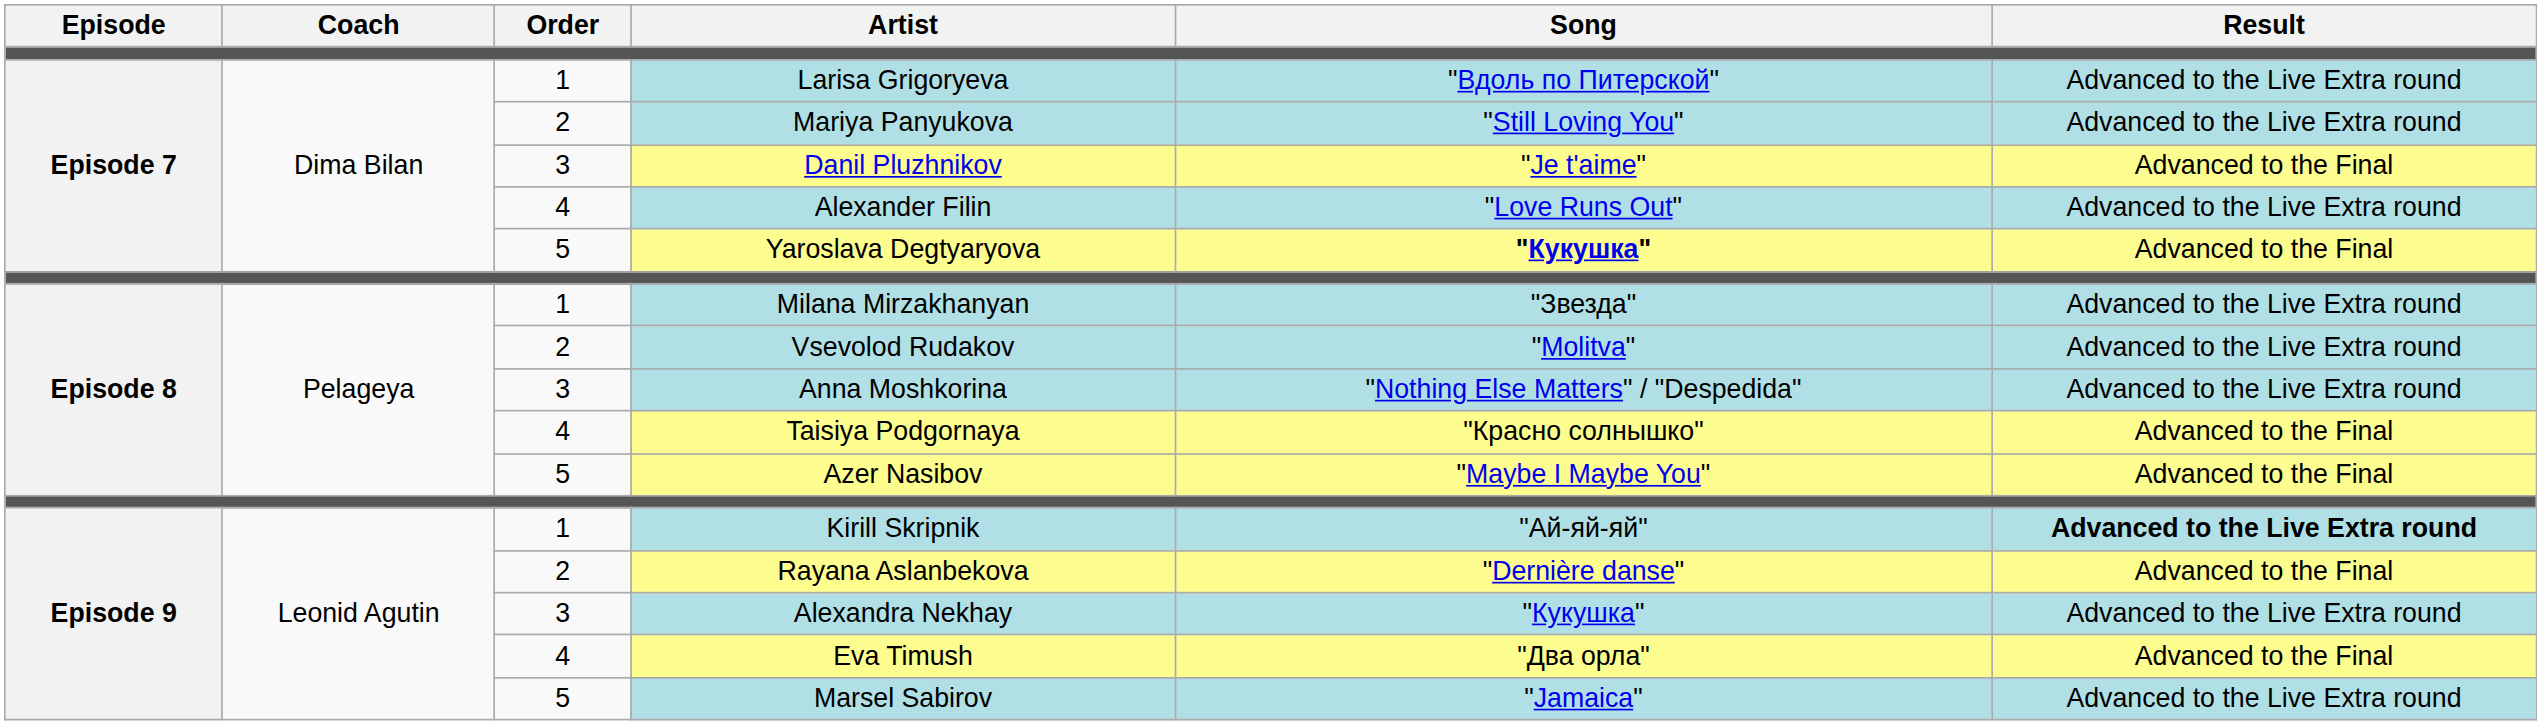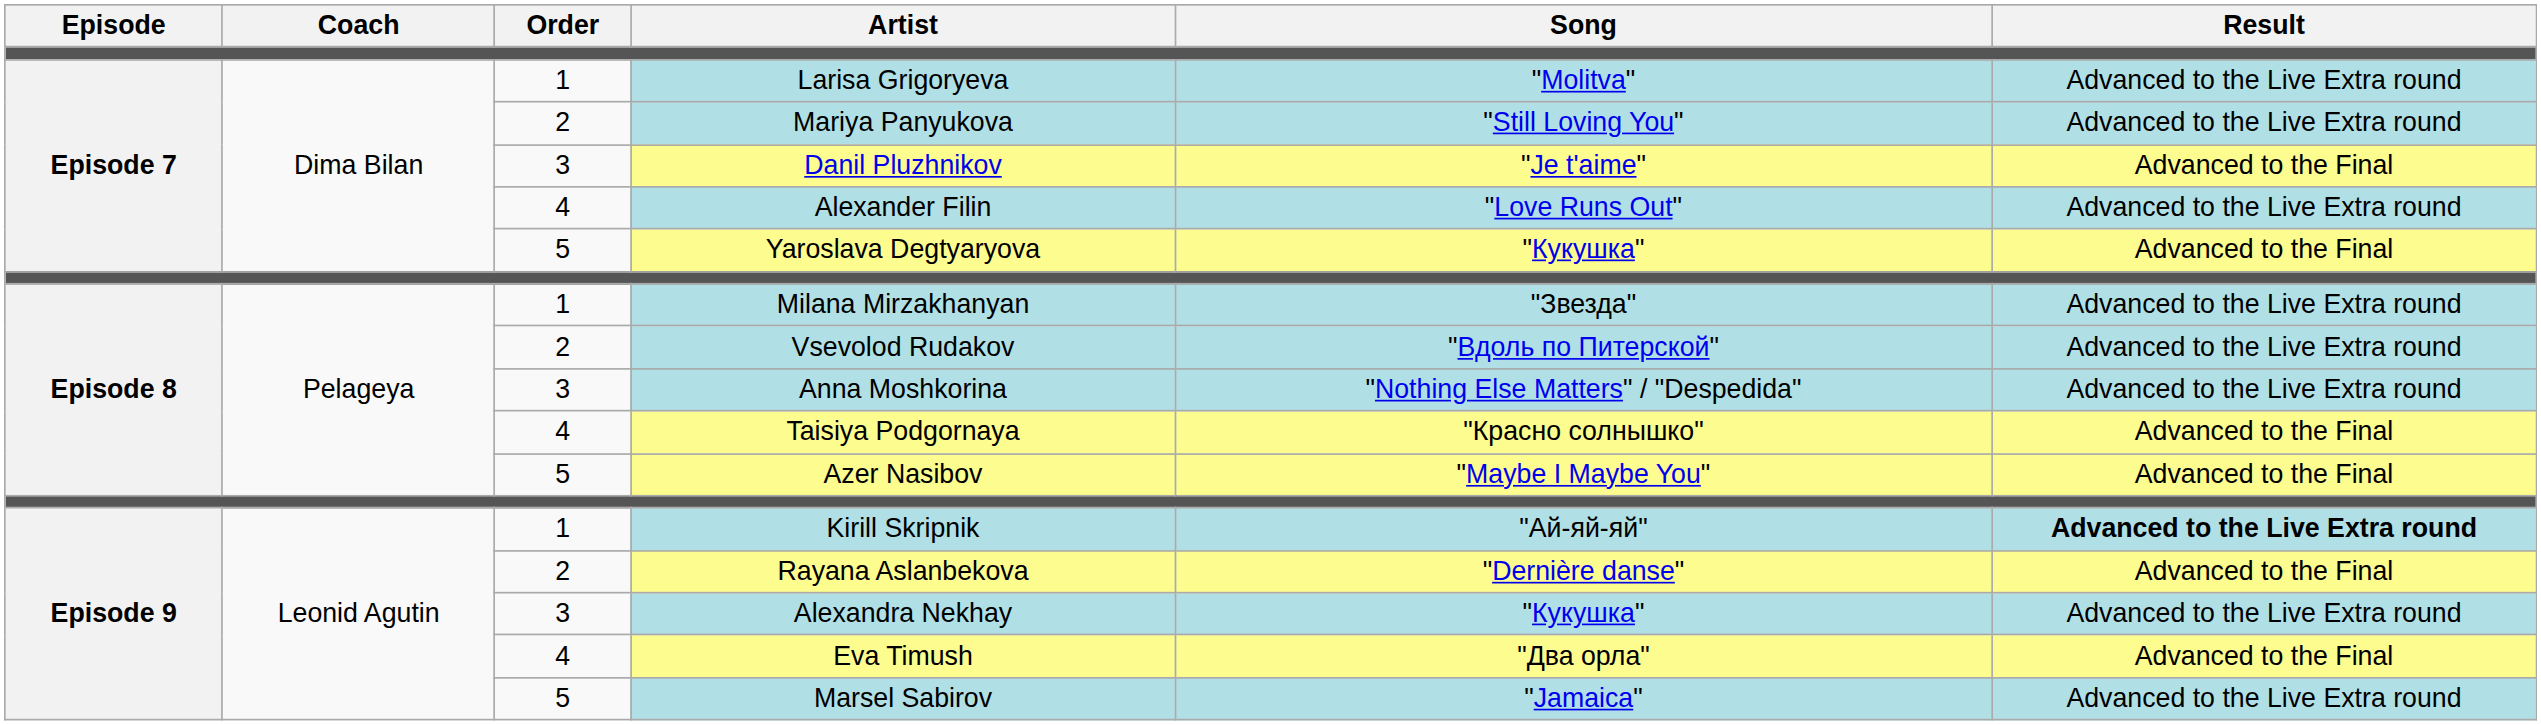 <table class="wikitable" style="text-align: center; width:120%;">
 <tr>
 <th style="width:08%;">Episode</th>
 <th style="width:10%;">Coach</th>
 <th style="width:05%;">Order</th>
 <th style="width:20%;">Artist</th>
 <th style="width:30%;">Song</th>
 <th style="width:20%;">Result</th>
 </tr>
 <tr>
 <td colspan=6 style="background:#555;"></td>
 </tr>
 <tr>
 <th rowspan=5>Episode 7 <br> </th>
 <td rowspan=5>Dima Bilan</td>
 <td>1</td>
 <td style="background:#B0E0E6;">Larisa Grigoryeva</td>
-<td style="background:#B0E0E6;">"<a href='#'>Вдоль по Питерской</a>"</td>
+<td style="background:#B0E0E6;">"<a href='#'>Molitva</a>"</td>
 <td style="background:#B0E0E6;">Advanced to the Live Extra round</td>
 </tr>
 <tr>
 <td>2</td>
 <td style="background:#B0E0E6;">Mariya Panyukova</td>
 <td style="background:#B0E0E6;">"<a href='#'>Still Loving You</a>"</td>
 <td style="background:#B0E0E6;">Advanced to the Live Extra round</td>
 </tr>
 <tr>
 <td>3</td>
 <td style="background:#fdfc8f"><a href='#'>Danil Pluzhnikov</a></td>
 <td style="background:#fdfc8f">"<a href='#'>Je t'aime</a>"</td>
 <td style="background:#fdfc8f">Advanced to the Final</td>
 </tr>
 <tr>
 <td>4</td>
 <td style="background:#B0E0E6;">Alexander Filin</td>
 <td style="background:#B0E0E6;">"<a href='#'>Love Runs Out</a>"</td>
 <td style="background:#B0E0E6;">Advanced to the Live Extra round</td>
 </tr>
 <tr>
 <td>5</td>
 <td style="background:#fdfc8f">Yaroslava Degtyaryova</td>
-<td style="background:#fdfc8f"><strong>"<a href='#'>Кукушка</a>"</strong></td>
+<td style="background:#fdfc8f">"<a href='#'>Кукушка</a>"</td>
 <td style="background:#fdfc8f">Advanced to the Final</td>
 </tr>
 <tr>
 <td colspan="7" style="background:#555;"></td>
 </tr>
 <tr>
 <th rowspan=5>Episode 8 <br> </th>
 <td rowspan=5>Pelageya</td>
 <td>1</td>
 <td style="background:#B0E0E6;">Milana Mirzakhanyan</td>
 <td style="background:#B0E0E6;">"Звезда"</td>
 <td style="background:#B0E0E6;">Advanced to the Live Extra round</td>
 </tr>
 <tr>
 <td>2</td>
 <td style="background:#B0E0E6;">Vsevolod Rudakov</td>
-<td style="background:#B0E0E6;">"<a href='#'>Molitva</a>"</td>
+<td style="background:#B0E0E6;">"<a href='#'>Вдоль по Питерской</a>"</td>
 <td style="background:#B0E0E6;">Advanced to the Live Extra round</td>
 </tr>
 <tr>
 <td>3</td>
 <td style="background:#B0E0E6;">Anna Moshkorina</td>
 <td style="background:#B0E0E6;">"<a href='#'>Nothing Else Matters</a>" / "Despedida"</td>
 <td style="background:#B0E0E6;">Advanced to the Live Extra round</td>
 </tr>
 <tr>
 <td>4</td>
 <td style="background:#fdfc8f">Taisiya Podgornaya</td>
 <td style="background:#fdfc8f">"Красно солнышко"</td>
 <td style="background:#fdfc8f">Advanced to the Final</td>
 </tr>
 <tr>
 <td>5</td>
 <td style="background:#fdfc8f">Azer Nasibov</td>
 <td style="background:#fdfc8f">"<a href='#'>Maybe I Maybe You</a>"</td>
 <td style="background:#fdfc8f">Advanced to the Final</td>
 </tr>
 <tr>
 <td colspan="7" style="background:#555;"></td>
 </tr>
 <tr>
 <th rowspan=5>Episode 9 <br> </th>
 <td rowspan=5>Leonid Agutin</td>
 <td>1</td>
 <td style="background:#B0E0E6;">Kirill Skripnik</td>
 <td style="background:#B0E0E6;">"Ай-яй-яй"</td>
 <td style="background:#B0E0E6;"><strong>Advanced to the Live Extra round</strong></td>
 </tr>
 <tr>
 <td>2</td>
 <td style="background:#fdfc8f">Rayana Aslanbekova</td>
 <td style="background:#fdfc8f">"<a href='#'>Dernière danse</a>"</td>
 <td style="background:#fdfc8f">Advanced to the Final</td>
 </tr>
 <tr>
 <td>3</td>
 <td style="background:#B0E0E6;">Alexandra Nekhay</td>
 <td style="background:#B0E0E6;">"<a href='#'>Кукушка</a>"</td>
 <td style="background:#B0E0E6;">Advanced to the Live Extra round</td>
 </tr>
 <tr>
 <td>4</td>
 <td style="background:#fdfc8f">Eva Timush</td>
 <td style="background:#fdfc8f">"Два орла"</td>
 <td style="background:#fdfc8f">Advanced to the Final</td>
 </tr>
 <tr>
 <td>5</td>
 <td style="background:#B0E0E6;">Marsel Sabirov</td>
 <td style="background:#B0E0E6;">"<a href='#'>Jamaica</a>"</td>
 <td style="background:#B0E0E6;">Advanced to the Live Extra round</td>
 </tr>
 </table>
